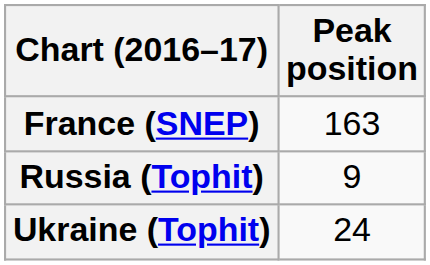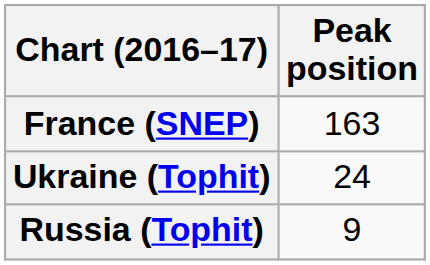 <table class="wikitable sortable plainrowheaders" style="text-align:center">
 <tr>
 <th scope="col">Chart (2016–17)</th>
 <th scope="col">Peak<br>position</th>
 </tr>
 <tr>
 <th scope="row">France (<a href='#'>SNEP</a>)</th>
 <td>163</td>
 </tr>
 <tr>
+<th scope="row">Ukraine (<a href='#'>Tophit</a>)</th>
+<td>24</td>
+</tr>
+<tr>
 <th scope="row">Russia (<a href='#'>Tophit</a>)</th>
 <td>9</td>
 </tr>
-<tr>
-<th scope="row">Ukraine (<a href='#'>Tophit</a>)</th>
-<td>24</td>
-</tr>
 </table>
